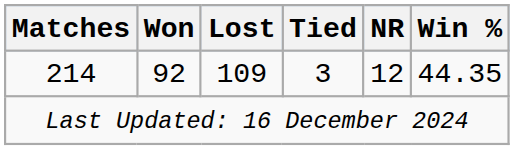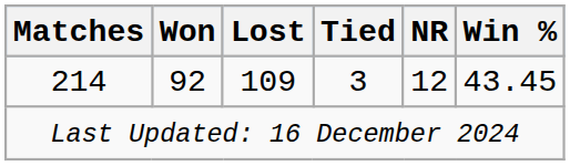 <table class="wikitable plainrowheaders sortable"  style="text-align:center;">
 <tr style="background:#9cf;">
 <th scope="col">Matches</th>
 <th scope="col">Won</th>
 <th scope="col">Lost</th>
 <th scope="col">Tied</th>
 <th scope="col">NR</th>
 <th scope="col">Win %</th>
 </tr>
 <tr>
 <td>214</td>
 <td>92</td>
 <td>109</td>
 <td>3</td>
 <td>12</td>
-<td>44.35</td>
+<td>43.45</td>
 </tr>
 <tr>
 <td colspan=6><small><em>Last Updated: 16 December 2024</em></small></td>
 </tr>
 </table>
